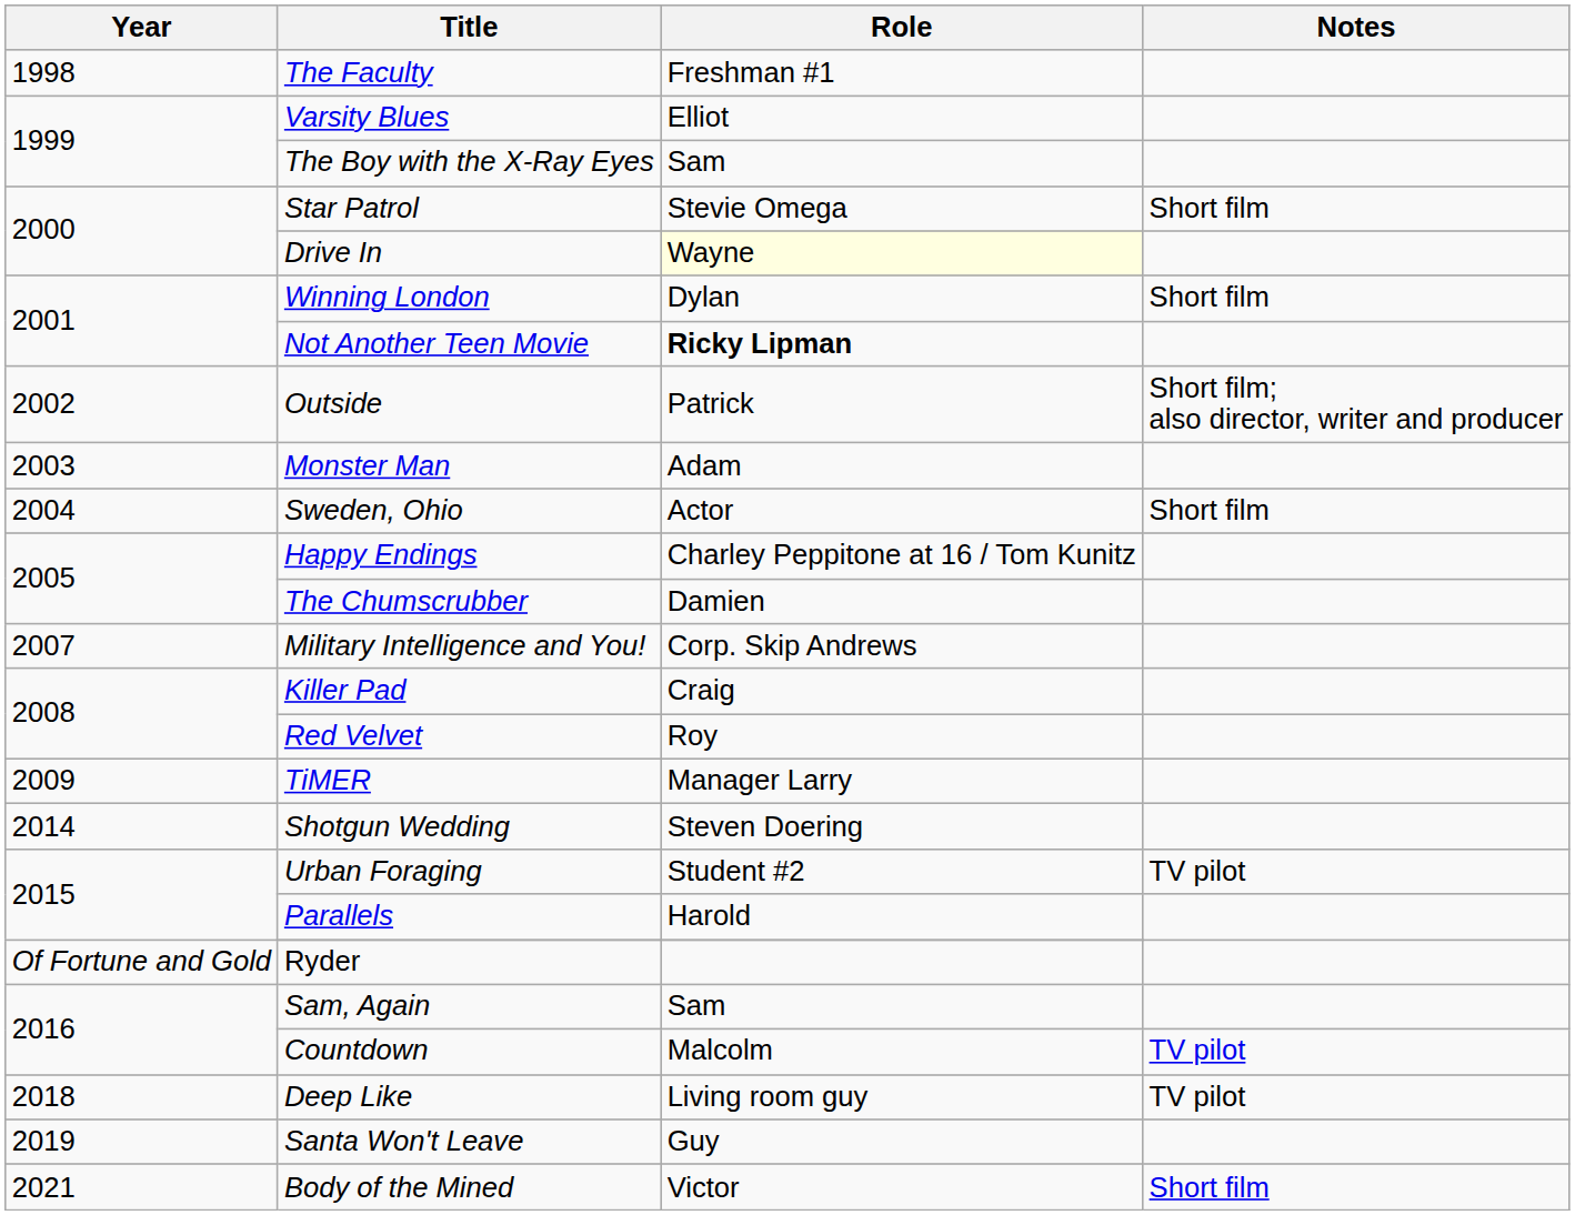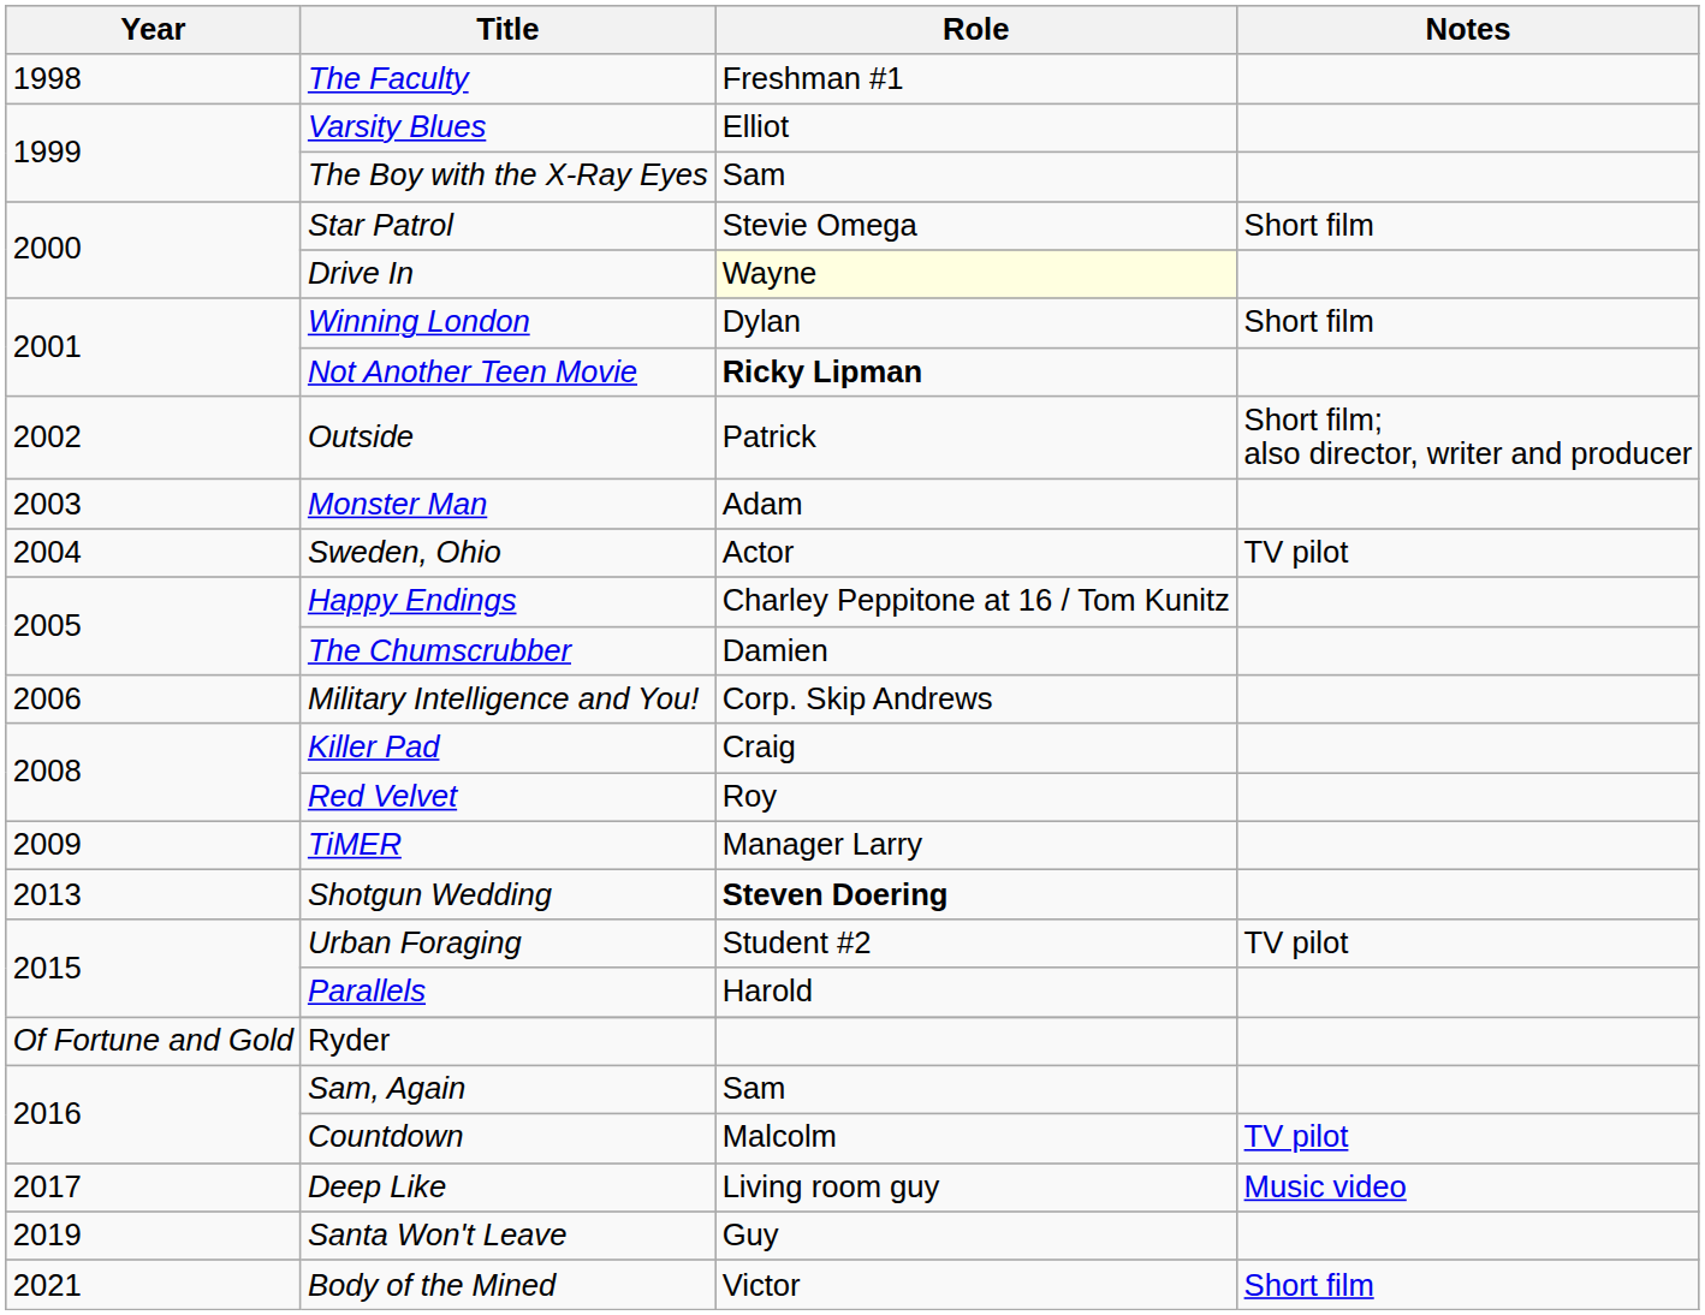 <table class="wikitable sortable">
 <tr>
 <th>Year</th>
 <th>Title</th>
 <th>Role</th>
 <th class="unsortable">Notes</th>
 </tr>
 <tr>
 <td>1998</td>
 <td><em><a href='#'>The Faculty</a></em></td>
 <td>Freshman #1</td>
 <td></td>
 </tr>
 <tr>
 <td rowspan=2>1999</td>
 <td><em><a href='#'>Varsity Blues</a></em></td>
 <td>Elliot</td>
 <td></td>
 </tr>
 <tr>
 <td><em>The Boy with the X-Ray Eyes</em></td>
 <td>Sam</td>
 <td></td>
 </tr>
 <tr>
 <td rowspan=2>2000</td>
 <td><em>Star Patrol</em></td>
 <td>Stevie Omega</td>
 <td>Short film</td>
 </tr>
 <tr>
 <td><em>Drive In</em></td>
 <td style="background: lightyellow;">Wayne</td>
 <td></td>
 </tr>
 <tr>
 <td rowspan=2>2001</td>
 <td><em><a href='#'>Winning London</a></em></td>
 <td>Dylan</td>
 <td>Short film</td>
 </tr>
 <tr>
 <td><em><a href='#'>Not Another Teen Movie</a></em></td>
 <td><strong>Ricky Lipman</strong></td>
 <td></td>
 </tr>
 <tr>
 <td>2002</td>
 <td><em>Outside</em></td>
 <td>Patrick</td>
 <td>Short film;<br>also director, writer and producer</td>
 </tr>
 <tr>
 <td>2003</td>
 <td><em><a href='#'>Monster Man</a></em></td>
 <td>Adam</td>
 <td></td>
 </tr>
 <tr>
 <td>2004</td>
 <td><em>Sweden, Ohio</em></td>
 <td>Actor</td>
-<td>Short film</td>
+<td>TV pilot</td>
 </tr>
 <tr>
 <td rowspan=2>2005</td>
 <td><em><a href='#'>Happy Endings</a></em></td>
 <td>Charley Peppitone at 16 / Tom Kunitz</td>
 <td></td>
 </tr>
 <tr>
 <td><em><a href='#'>The Chumscrubber</a></em></td>
 <td>Damien</td>
 <td></td>
 </tr>
 <tr>
-<td>2007</td>
+<td>2006</td>
 <td><em>Military Intelligence and You!</em></td>
 <td>Corp. Skip Andrews</td>
 <td></td>
 </tr>
 <tr>
 <td rowspan=2>2008</td>
 <td><em><a href='#'>Killer Pad</a></em></td>
 <td>Craig</td>
 <td></td>
 </tr>
 <tr>
 <td><em><a href='#'>Red Velvet</a></em></td>
 <td>Roy</td>
 <td></td>
 </tr>
 <tr>
 <td>2009</td>
 <td><em><a href='#'>TiMER</a></em></td>
 <td>Manager Larry</td>
 <td></td>
 </tr>
 <tr>
-<td>2014</td>
+<td>2013</td>
 <td><em>Shotgun Wedding</em></td>
-<td>Steven Doering</td>
+<td><strong>Steven Doering</strong></td>
 <td></td>
 </tr>
 <tr>
 <td rowspan=3>2015</td>
 <td><em>Urban Foraging</em></td>
 <td>Student #2</td>
 <td>TV pilot</td>
 </tr>
 <tr>
 <td><em><a href='#'>Parallels</a></em></td>
 <td>Harold</td>
 <td></td>
 </tr>
 <tr>
 </tr>
 <tr>
 <td><em>Of Fortune and Gold</em></td>
 <td>Ryder</td>
 <td></td>
 </tr>
 <tr>
 <td rowspan=2>2016</td>
 <td><em>Sam, Again</em></td>
 <td>Sam</td>
 <td></td>
 </tr>
 <tr>
 <td><em>Countdown</em></td>
 <td>Malcolm</td>
 <td><a href='#'>TV pilot</a></td>
 </tr>
 <tr>
-<td>2018</td>
+<td>2017</td>
 <td><em>Deep Like</em></td>
 <td>Living room guy</td>
-<td>TV pilot</td>
+<td><a href='#'>Music video</a></td>
 </tr>
 <tr>
 <td>2019</td>
 <td><em>Santa Won't Leave</em></td>
 <td>Guy</td>
 <td></td>
 </tr>
 <tr>
 <td>2021</td>
 <td><em>Body of the Mined</em></td>
 <td>Victor</td>
 <td><a href='#'>Short film</a></td>
 </tr>
 </table>
